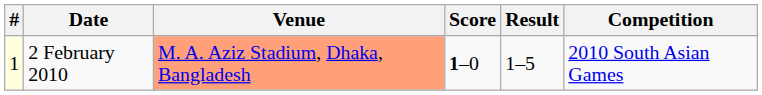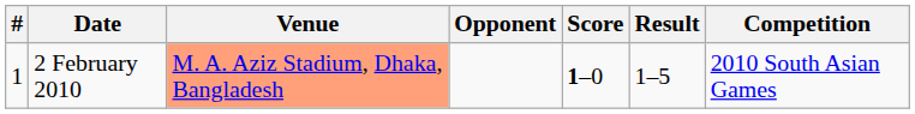 <table class="wikitable">
 <tr>
 <th>#</th>
 <th>Date</th>
 <th>Venue</th>
+<th>Opponent</th>
 <th>Score</th>
 <th>Result</th>
 <th>Competition</th>
 </tr>
 <tr>
-<td style="background: lightyellow;">1</td>
+<td>1</td>
 <td>2 February 2010</td>
 <td style="background: lightsalmon;"><a href='#'>M. A. Aziz Stadium</a>, <a href='#'>Dhaka</a>, <a href='#'>Bangladesh</a></td>
+<td></td>
 <td><strong>1</strong>–0</td>
 <td>1–5</td>
 <td><a href='#'>2010 South Asian Games</a></td>
 </tr>
 </table>
